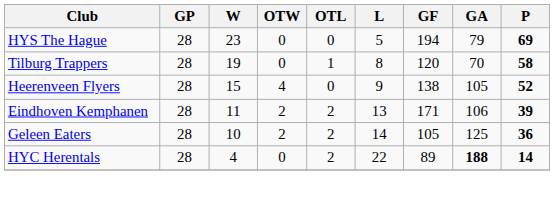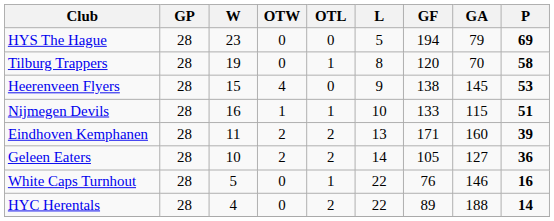 <table class="wikitable" style="text-align:center;">
 <tr>
 <th width=160px>Club</th>
 <th width=45px>GP</th>
 <th width=45px>W</th>
 <th width=45px>OTW</th>
 <th width=45px>OTL</th>
 <th width=45px>L</th>
 <th width=45px>GF</th>
 <th width=45px>GA</th>
 <th width=45px>P</th>
 </tr>
 <tr>
 <td align=left><a href='#'>HYS The Hague</a></td>
 <td>28</td>
 <td>23</td>
 <td>0</td>
 <td>0</td>
 <td>5</td>
 <td>194</td>
 <td>79</td>
 <td><strong>69</strong></td>
 </tr>
 <tr>
 <td align=left><a href='#'>Tilburg Trappers</a></td>
 <td>28</td>
 <td>19</td>
 <td>0</td>
 <td>1</td>
 <td>8</td>
 <td>120</td>
 <td>70</td>
 <td><strong>58</strong></td>
 </tr>
 <tr>
 <td align=left><a href='#'>Heerenveen Flyers</a></td>
 <td>28</td>
 <td>15</td>
 <td>4</td>
 <td>0</td>
 <td>9</td>
 <td>138</td>
-<td>105</td>
-<td><strong>52</strong></td>
+<td>145</td>
+<td><strong>53</strong></td>
+</tr>
+<tr>
+<td align=left><a href='#'>Nijmegen Devils</a></td>
+<td>28</td>
+<td>16</td>
+<td>1</td>
+<td>1</td>
+<td>10</td>
+<td>133</td>
+<td>115</td>
+<td><strong>51</strong></td>
 </tr>
 <tr>
 <td align=left><a href='#'>Eindhoven Kemphanen</a></td>
 <td>28</td>
 <td>11</td>
 <td>2</td>
 <td>2</td>
 <td>13</td>
 <td>171</td>
-<td>106</td>
+<td>160</td>
 <td><strong>39</strong></td>
 </tr>
 <tr>
 <td align=left><a href='#'>Geleen Eaters</a></td>
 <td>28</td>
 <td>10</td>
 <td>2</td>
 <td>2</td>
 <td>14</td>
 <td>105</td>
-<td>125</td>
+<td>127</td>
 <td><strong>36</strong></td>
+</tr>
+<tr>
+<td align=left><a href='#'>White Caps Turnhout</a></td>
+<td>28</td>
+<td>5</td>
+<td>0</td>
+<td>1</td>
+<td>22</td>
+<td>76</td>
+<td>146</td>
+<td><strong>16</strong></td>
 </tr>
 <tr>
 <td align=left><a href='#'>HYC Herentals</a></td>
 <td>28</td>
 <td>4</td>
 <td>0</td>
 <td>2</td>
 <td>22</td>
 <td>89</td>
-<td><strong>188</strong></td>
+<td>188</td>
 <td><strong>14</strong></td>
 </tr>
 <tr>
 </tr>
 </table>
